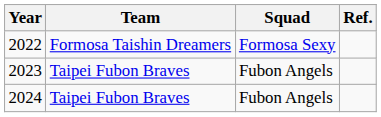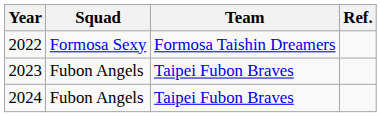 <table class="wikitable">
 <tr>
 <th>Year</th>
+<th>Squad</th>
 <th>Team</th>
-<th>Squad</th>
 <th>Ref.</th>
 </tr>
 <tr>
 <td>2022</td>
+<td><a href='#'>Formosa Sexy</a></td>
 <td><a href='#'>Formosa Taishin Dreamers</a></td>
-<td><a href='#'>Formosa Sexy</a></td>
 <td></td>
 </tr>
 <tr>
 <td>2023</td>
+<td>Fubon Angels</td>
 <td><a href='#'>Taipei Fubon Braves</a></td>
-<td>Fubon Angels</td>
 <td></td>
 </tr>
 <tr>
 <td>2024</td>
+<td>Fubon Angels</td>
 <td><a href='#'>Taipei Fubon Braves</a></td>
-<td>Fubon Angels</td>
 <td></td>
 </tr>
 </table>
